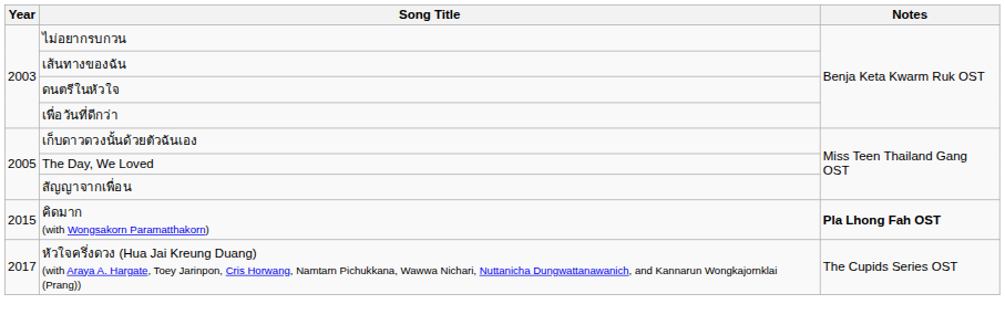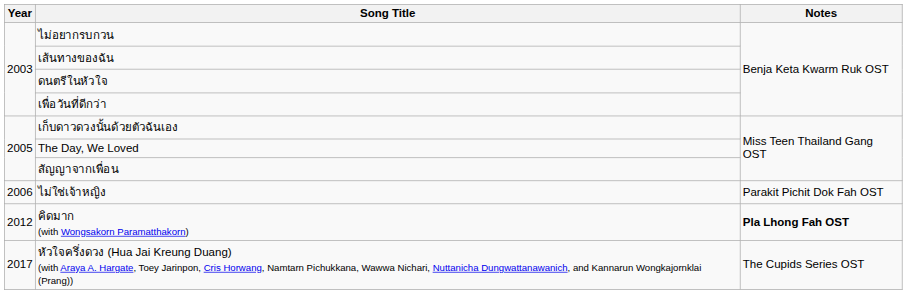 <table class="wikitable">
 <tr>
 <th>Year</th>
 <th>Song Title</th>
 <th>Notes</th>
 </tr>
 <tr>
 <td rowspan="4">2003</td>
 <td>ไม่อยากรบกวน</td>
 <td rowspan="4">Benja Keta Kwarm Ruk OST</td>
 </tr>
 <tr>
 <td>เส้นทางของฉัน</td>
 </tr>
 <tr>
 <td>ดนตรีในหัวใจ</td>
 </tr>
 <tr>
 <td>เพื่อวันที่ดีกว่า</td>
 </tr>
 <tr>
 <td rowspan="3">2005</td>
 <td>เก็บดาวดวงนั้นด้วยตัวฉันเอง</td>
 <td rowspan="3">Miss Teen Thailand Gang OST </td>
 </tr>
 <tr>
 <td>The Day, We Loved</td>
 </tr>
 <tr>
 <td>สัญญาจากเพื่อน</td>
 </tr>
 <tr>
-<td rowspan="1">2015</td>
+<td rowspan="1">2006</td>
+<td>ไม่ใช่เจ้าหญิง</td>
+<td>Parakit Pichit Dok Fah OST</td>
+</tr>
+<tr>
+<td rowspan="1">2012</td>
 <td>คิดมาก<br><small>(with <a href='#'>Wongsakorn Paramatthakorn</a>)</small></td>
 <td><strong>Pla Lhong Fah OST</strong></td>
 </tr>
 <tr>
 <td rowspan="1">2017</td>
 <td>หัวใจครึ่งดวง (Hua Jai Kreung Duang)<br><small>(with <a href='#'>Araya A. Hargate</a>, Toey Jarinpon, <a href='#'>Cris Horwang</a>, Namtarn Pichukkana, Wawwa Nichari, <a href='#'>Nuttanicha Dungwattanawanich</a>, and Kannarun Wongkajornklai (Prang))</small></td>
 <td>The Cupids Series OST</td>
 </tr>
 </table>
